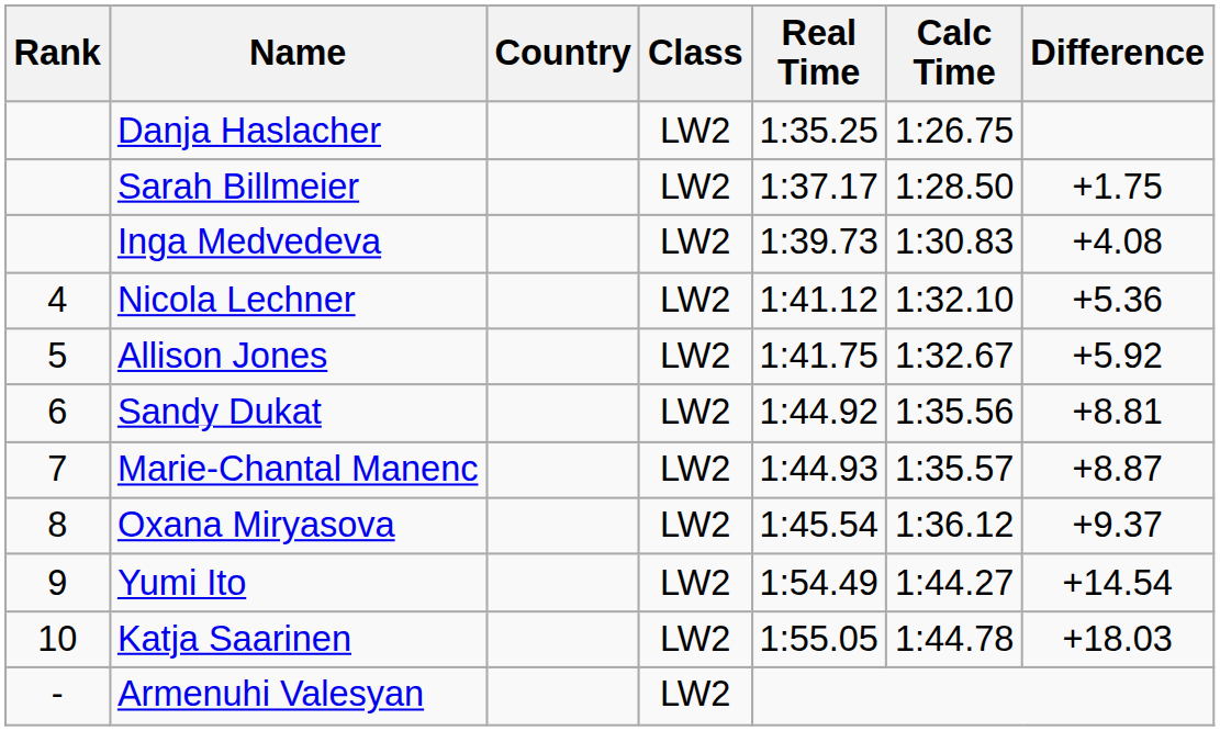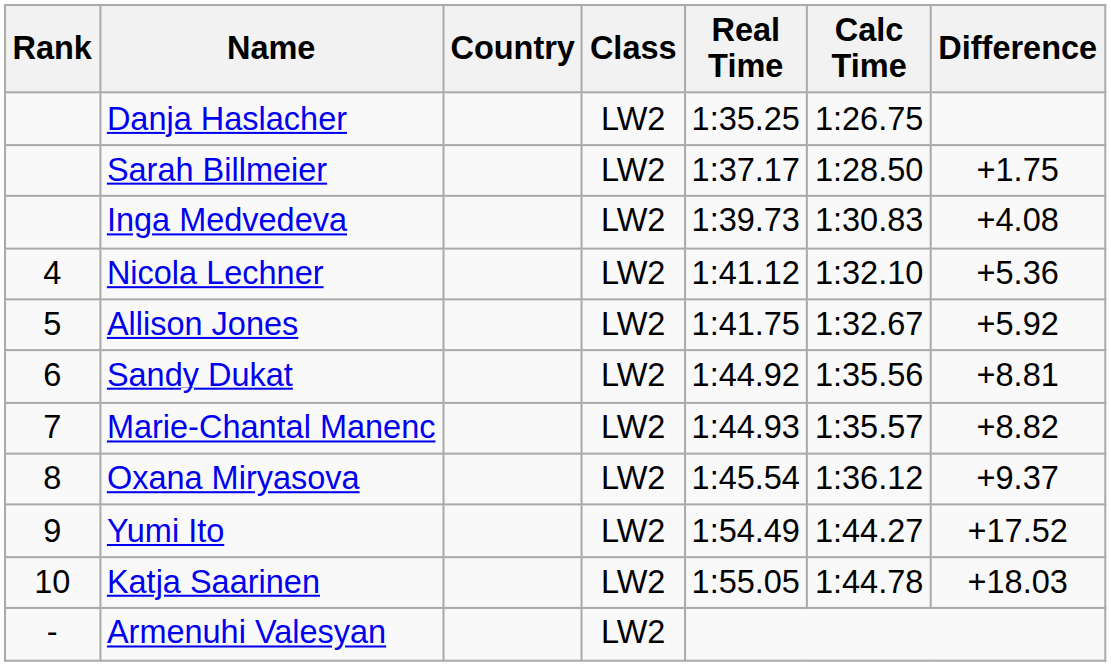 <table class="wikitable sortable" style="text-align:center">
 <tr>
 <th>Rank</th>
 <th>Name</th>
 <th>Country</th>
 <th>Class</th>
 <th>Real<br>Time</th>
 <th>Calc<br>Time</th>
 <th Class="unsortable">Difference</th>
 </tr>
 <tr>
 <td></td>
 <td align=left><a href='#'>Danja Haslacher</a></td>
 <td align=left></td>
 <td>LW2</td>
 <td>1:35.25</td>
 <td>1:26.75</td>
 </tr>
 <tr>
 <td></td>
 <td align=left><a href='#'>Sarah Billmeier</a></td>
 <td align=left></td>
 <td>LW2</td>
 <td>1:37.17</td>
 <td>1:28.50</td>
 <td>+1.75</td>
 </tr>
 <tr>
 <td></td>
 <td align=left><a href='#'>Inga Medvedeva</a></td>
 <td align=left></td>
 <td>LW2</td>
 <td>1:39.73</td>
 <td>1:30.83</td>
 <td>+4.08</td>
 </tr>
 <tr>
 <td>4</td>
 <td align=left><a href='#'>Nicola Lechner</a></td>
 <td align=left></td>
 <td>LW2</td>
 <td>1:41.12</td>
 <td>1:32.10</td>
 <td>+5.36</td>
 </tr>
 <tr>
 <td>5</td>
 <td align=left><a href='#'>Allison Jones</a></td>
 <td align=left></td>
 <td>LW2</td>
 <td>1:41.75</td>
 <td>1:32.67</td>
 <td>+5.92</td>
 </tr>
 <tr>
 <td>6</td>
 <td align=left><a href='#'>Sandy Dukat</a></td>
 <td align=left></td>
 <td>LW2</td>
 <td>1:44.92</td>
 <td>1:35.56</td>
 <td>+8.81</td>
 </tr>
 <tr>
 <td>7</td>
 <td align=left><a href='#'>Marie-Chantal Manenc</a></td>
 <td align=left></td>
 <td>LW2</td>
 <td>1:44.93</td>
 <td>1:35.57</td>
-<td>+8.87</td>
+<td>+8.82</td>
 </tr>
 <tr>
 <td>8</td>
 <td align=left><a href='#'>Oxana Miryasova</a></td>
 <td align=left></td>
 <td>LW2</td>
 <td>1:45.54</td>
 <td>1:36.12</td>
 <td>+9.37</td>
 </tr>
 <tr>
 <td>9</td>
 <td align=left><a href='#'>Yumi Ito</a></td>
 <td align=left></td>
 <td>LW2</td>
 <td>1:54.49</td>
 <td>1:44.27</td>
-<td>+14.54</td>
+<td>+17.52</td>
 </tr>
 <tr>
 <td>10</td>
 <td align=left><a href='#'>Katja Saarinen</a></td>
 <td align=left></td>
 <td>LW2</td>
 <td>1:55.05</td>
 <td>1:44.78</td>
 <td>+18.03</td>
 </tr>
 <tr>
 <td>-</td>
 <td align=left><a href='#'>Armenuhi Valesyan</a></td>
 <td align=left></td>
 <td>LW2</td>
 <td colspan=3></td>
 </tr>
 </table>
